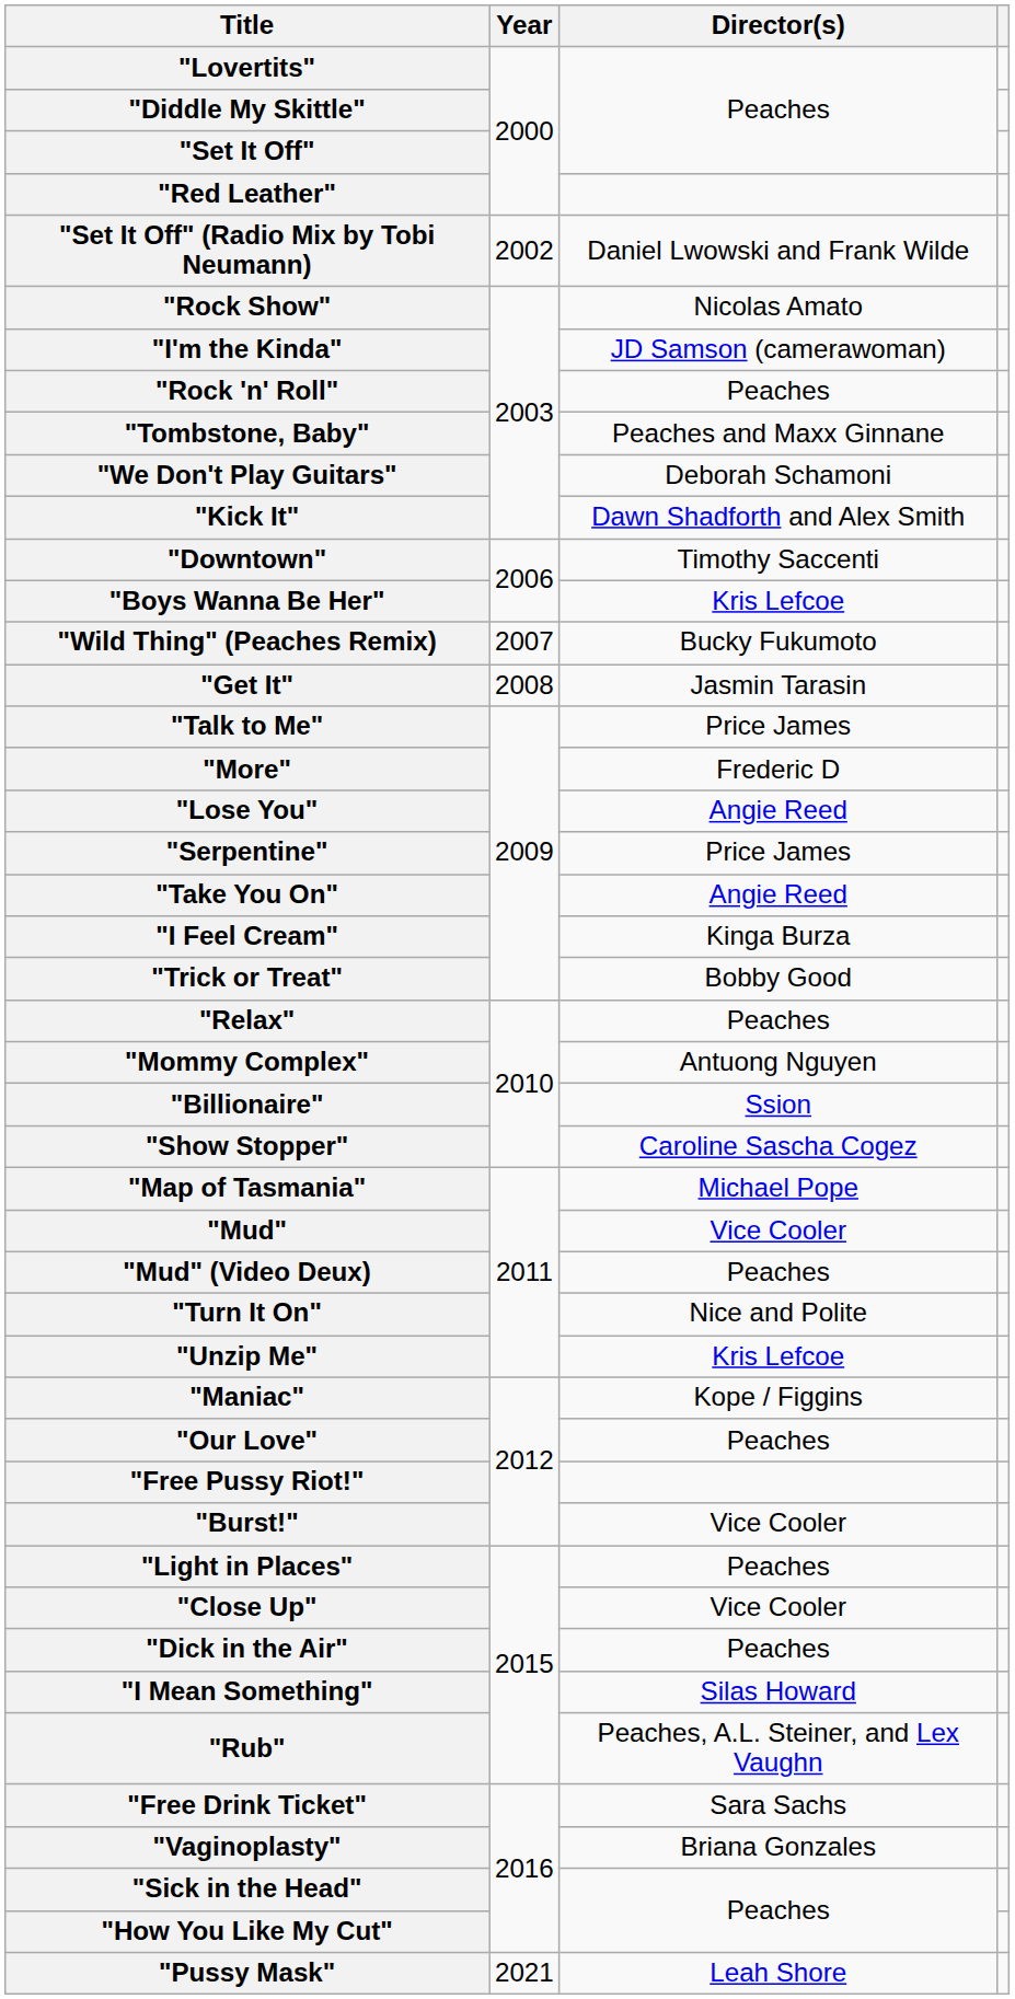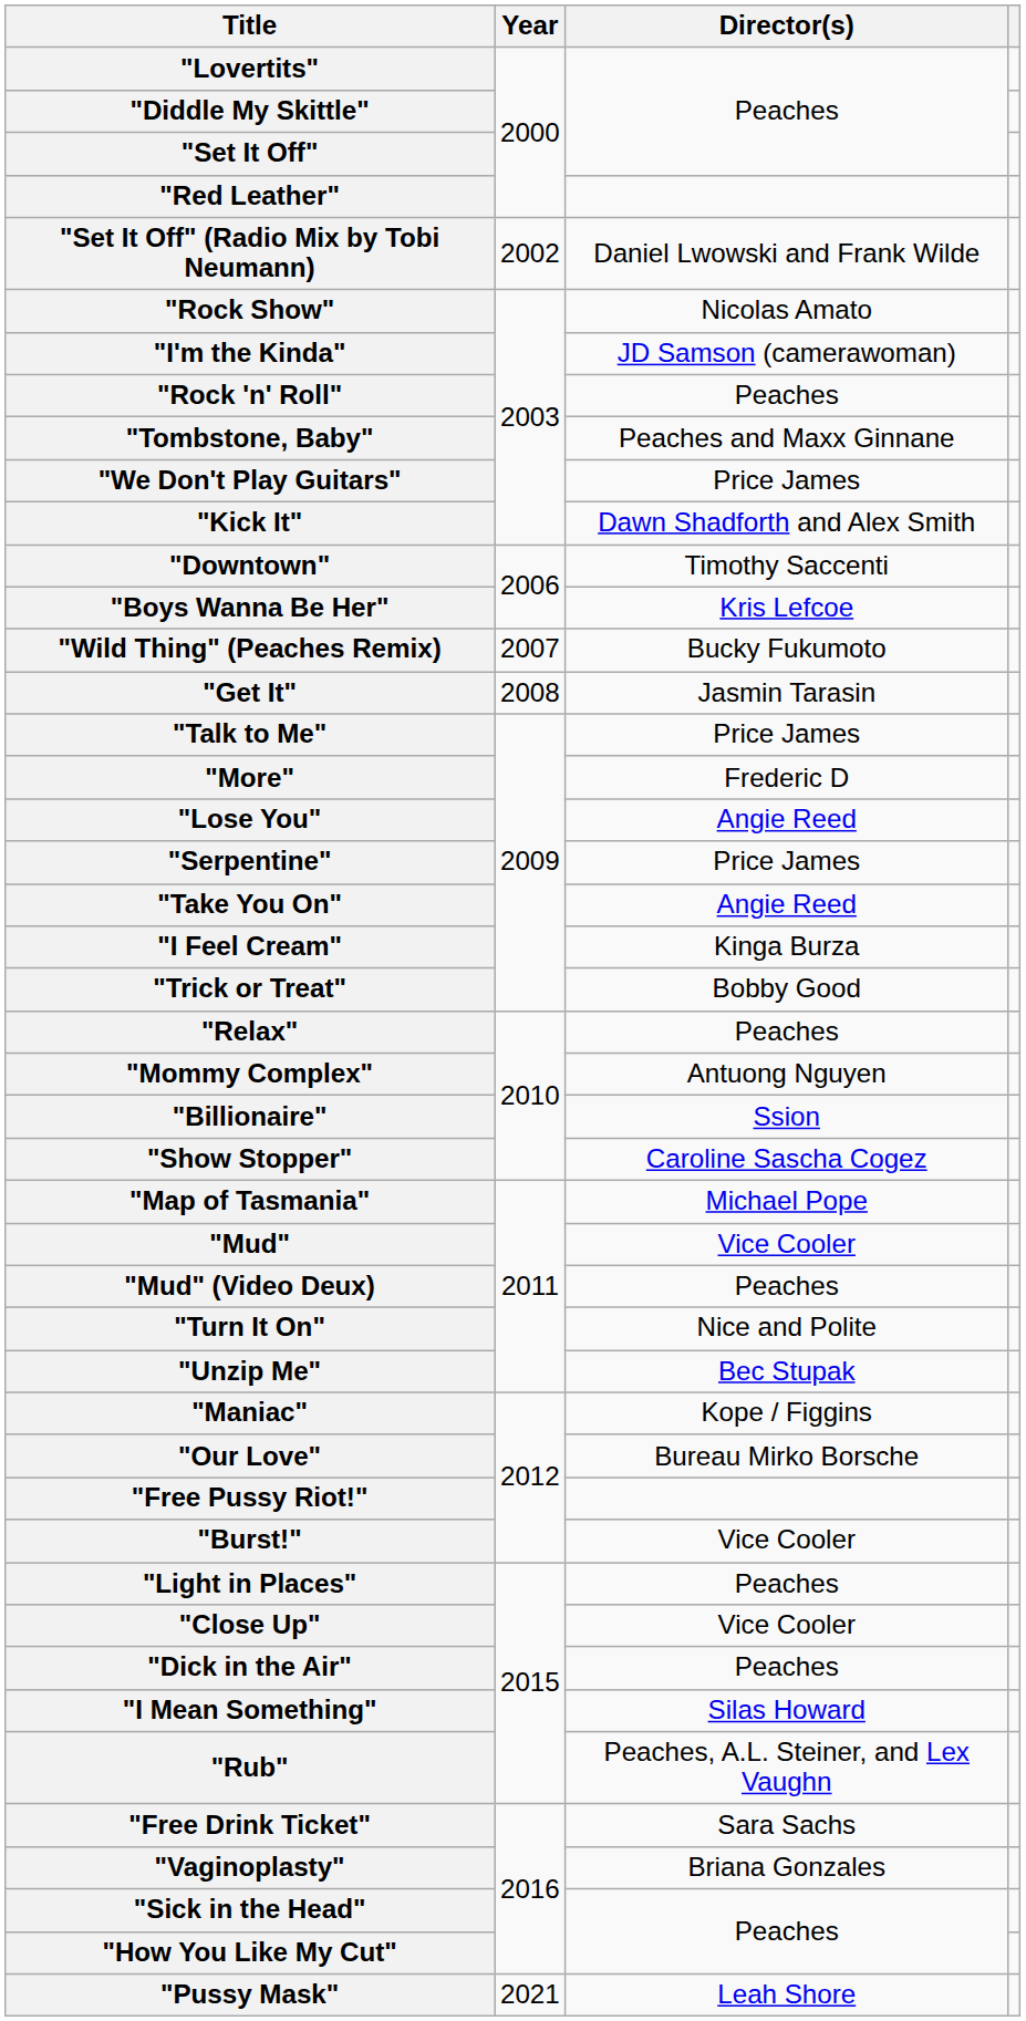 <table class="wikitable plainrowheaders" style="text-align:center;">
 <tr>
 <th scope="col">Title</th>
 <th scope="col">Year</th>
 <th scope="col">Director(s)</th>
 <th scope="col"></th>
 </tr>
 <tr>
 <th scope="row">"Lovertits"</th>
 <td rowspan="4">2000</td>
 <td rowspan="3">Peaches</td>
 <td></td>
 </tr>
 <tr>
 <th scope="row">"Diddle My Skittle"</th>
 <td></td>
 </tr>
 <tr>
 <th scope="row">"Set It Off"</th>
 <td></td>
 </tr>
 <tr>
 <th scope="row">"Red Leather" <br> </th>
 <td></td>
 <td></td>
 </tr>
 <tr>
 <th scope="row">"Set It Off" (Radio Mix by Tobi Neumann)</th>
 <td>2002</td>
 <td>Daniel Lwowski and Frank Wilde</td>
 <td></td>
 </tr>
 <tr>
 <th scope="row">"Rock Show"</th>
 <td rowspan="6">2003</td>
 <td>Nicolas Amato</td>
 <td></td>
 </tr>
 <tr>
 <th scope="row">"I'm the Kinda"</th>
 <td><a href='#'>JD Samson</a> (camerawoman)</td>
 <td></td>
 </tr>
 <tr>
 <th scope="row">"Rock 'n' Roll"</th>
 <td>Peaches</td>
 <td></td>
 </tr>
 <tr>
 <th scope="row">"Tombstone, Baby"</th>
 <td>Peaches and Maxx Ginnane</td>
 <td></td>
 </tr>
 <tr>
 <th scope="row">"We Don't Play Guitars" <br> </th>
-<td>Deborah Schamoni</td>
+<td>Price James</td>
 <td></td>
 </tr>
 <tr>
 <th scope="row">"Kick It" <br> </th>
 <td><a href='#'>Dawn Shadforth</a> and Alex Smith</td>
 <td></td>
 </tr>
 <tr>
 <th scope="row">"Downtown"</th>
 <td rowspan="2">2006</td>
 <td>Timothy Saccenti</td>
 <td></td>
 </tr>
 <tr>
 <th scope="row">"Boys Wanna Be Her"</th>
 <td><a href='#'>Kris Lefcoe</a></td>
 <td></td>
 </tr>
 <tr>
 <th scope="row">"Wild Thing" (Peaches Remix) <br> </th>
 <td>2007</td>
 <td>Bucky Fukumoto</td>
 <td></td>
 </tr>
 <tr>
 <th scope="row">"Get It"</th>
 <td>2008</td>
 <td>Jasmin Tarasin</td>
 <td></td>
 </tr>
 <tr>
 <th scope="row">"Talk to Me"</th>
 <td rowspan="7">2009</td>
 <td>Price James</td>
 <td></td>
 </tr>
 <tr>
 <th scope="row">"More"</th>
 <td>Frederic D</td>
 <td></td>
 </tr>
 <tr>
 <th scope="row">"Lose You"</th>
 <td><a href='#'>Angie Reed</a></td>
 <td></td>
 </tr>
 <tr>
 <th scope="row">"Serpentine"</th>
 <td>Price James</td>
 <td></td>
 </tr>
 <tr>
 <th scope="row">"Take You On"</th>
 <td><a href='#'>Angie Reed</a></td>
 <td></td>
 </tr>
 <tr>
 <th scope="row">"I Feel Cream"</th>
 <td>Kinga Burza</td>
 <td></td>
 </tr>
 <tr>
 <th scope="row">"Trick or Treat"</th>
 <td>Bobby Good</td>
 <td></td>
 </tr>
 <tr>
 <th scope="row">"Relax"</th>
 <td rowspan="4">2010</td>
 <td>Peaches</td>
 <td></td>
 </tr>
 <tr>
 <th scope="row">"Mommy Complex"</th>
 <td>Antuong Nguyen</td>
 <td></td>
 </tr>
 <tr>
 <th scope="row">"Billionaire"</th>
 <td><a href='#'>Ssion</a></td>
 <td></td>
 </tr>
 <tr>
 <th scope="row">"Show Stopper"</th>
 <td><a href='#'>Caroline Sascha Cogez</a></td>
 <td></td>
 </tr>
 <tr>
 <th scope="row">"Map of Tasmania" <br> </th>
 <td rowspan="5">2011</td>
 <td><a href='#'>Michael Pope</a></td>
 <td></td>
 </tr>
 <tr>
 <th scope="row">"Mud"</th>
 <td><a href='#'>Vice Cooler</a></td>
 <td></td>
 </tr>
 <tr>
 <th scope="row">"Mud" (Video Deux)</th>
 <td>Peaches</td>
 <td></td>
 </tr>
 <tr>
 <th scope="row">"Turn It On"</th>
 <td>Nice and Polite</td>
 <td></td>
 </tr>
 <tr>
 <th scope="row">"Unzip Me" <br> </th>
-<td><a href='#'>Kris Lefcoe</a></td>
+<td><a href='#'>Bec Stupak</a></td>
 <td></td>
 </tr>
 <tr>
 <th scope="row">"Maniac" <br> </th>
 <td rowspan="4">2012</td>
 <td>Kope / Figgins</td>
 <td></td>
 </tr>
 <tr>
 <th scope="row">"Our Love" <br> </th>
-<td>Peaches</td>
+<td>Bureau Mirko Borsche</td>
 <td></td>
 </tr>
 <tr>
 <th scope="row">"Free Pussy Riot!"</th>
 <td></td>
 <td></td>
 </tr>
 <tr>
 <th scope="row">"Burst!"</th>
 <td>Vice Cooler</td>
 <td></td>
 </tr>
 <tr>
 <th scope="row">"Light in Places"</th>
 <td rowspan="5">2015</td>
 <td>Peaches</td>
 <td></td>
 </tr>
 <tr>
 <th scope="row">"Close Up" <br> </th>
 <td>Vice Cooler</td>
 <td></td>
 </tr>
 <tr>
 <th scope="row">"Dick in the Air"</th>
 <td>Peaches</td>
 <td></td>
 </tr>
 <tr>
 <th scope="row">"I Mean Something" <br> </th>
 <td><a href='#'>Silas Howard</a></td>
 <td></td>
 </tr>
 <tr>
 <th scope="row">"Rub"</th>
 <td>Peaches, A.L. Steiner, and <a href='#'>Lex Vaughn</a></td>
 <td></td>
 </tr>
 <tr>
 <th scope="row">"Free Drink Ticket"</th>
 <td rowspan="4">2016</td>
 <td>Sara Sachs</td>
 <td></td>
 </tr>
 <tr>
 <th scope="row">"Vaginoplasty" <br> </th>
 <td>Briana Gonzales</td>
 <td></td>
 </tr>
 <tr>
 <th scope="row">"Sick in the Head"</th>
 <td rowspan="2">Peaches</td>
 <td></td>
 </tr>
 <tr>
 <th scope="row">"How You Like My Cut"</th>
 <td></td>
 </tr>
 <tr>
 <th scope="row">"Pussy Mask"</th>
 <td>2021</td>
 <td><a href='#'>Leah Shore</a></td>
 <td></td>
 </tr>
 </table>
